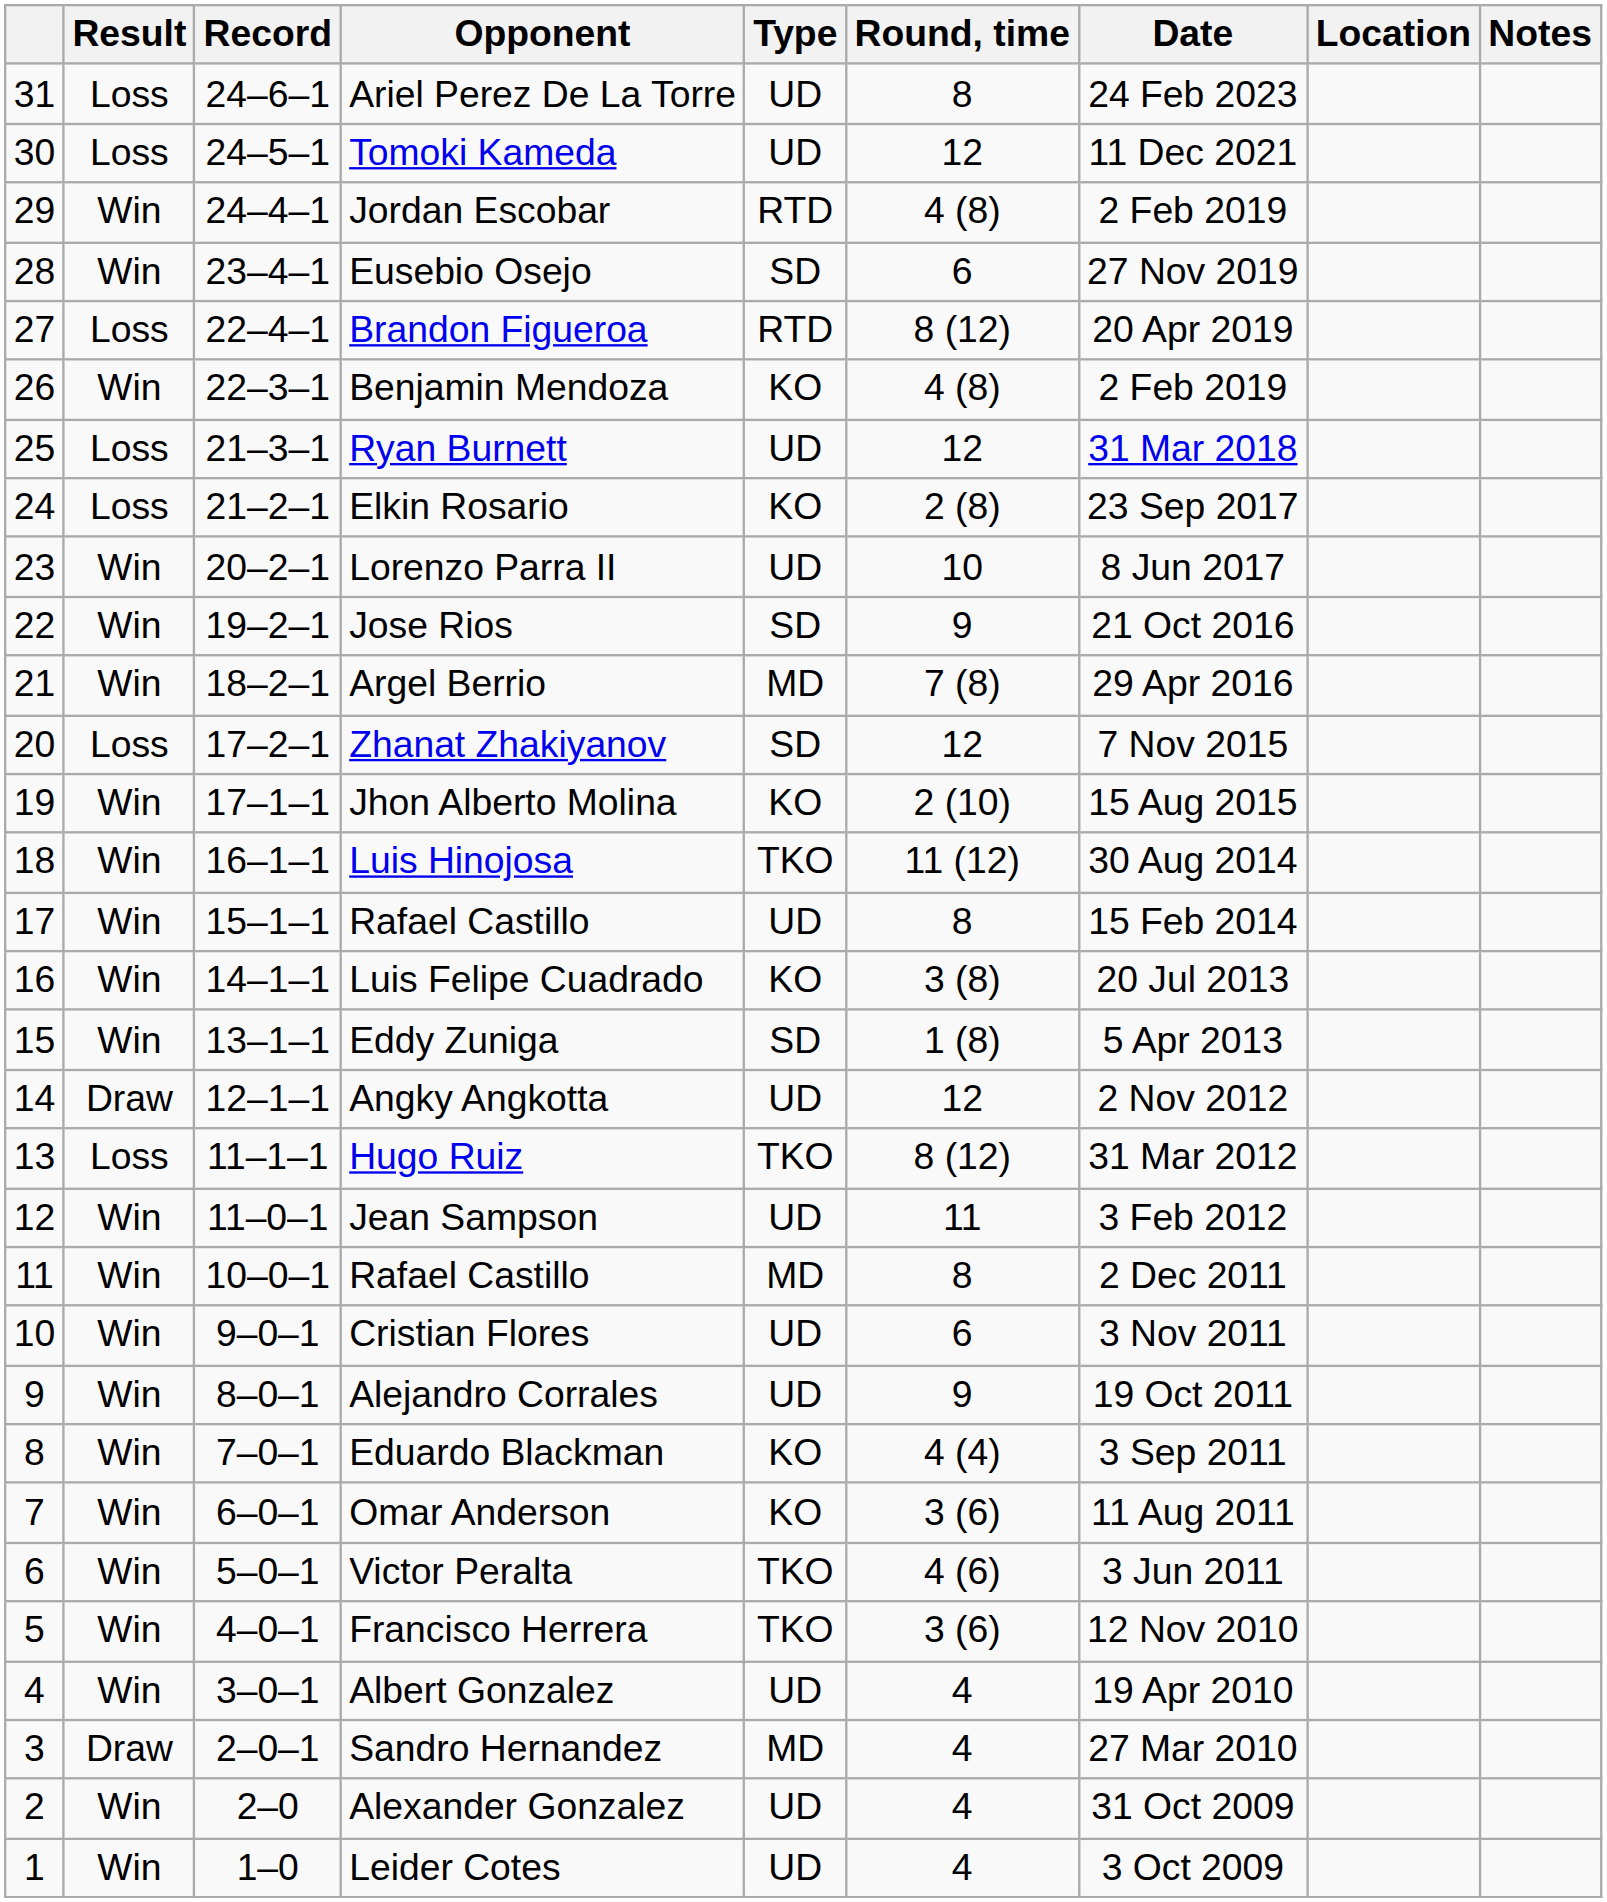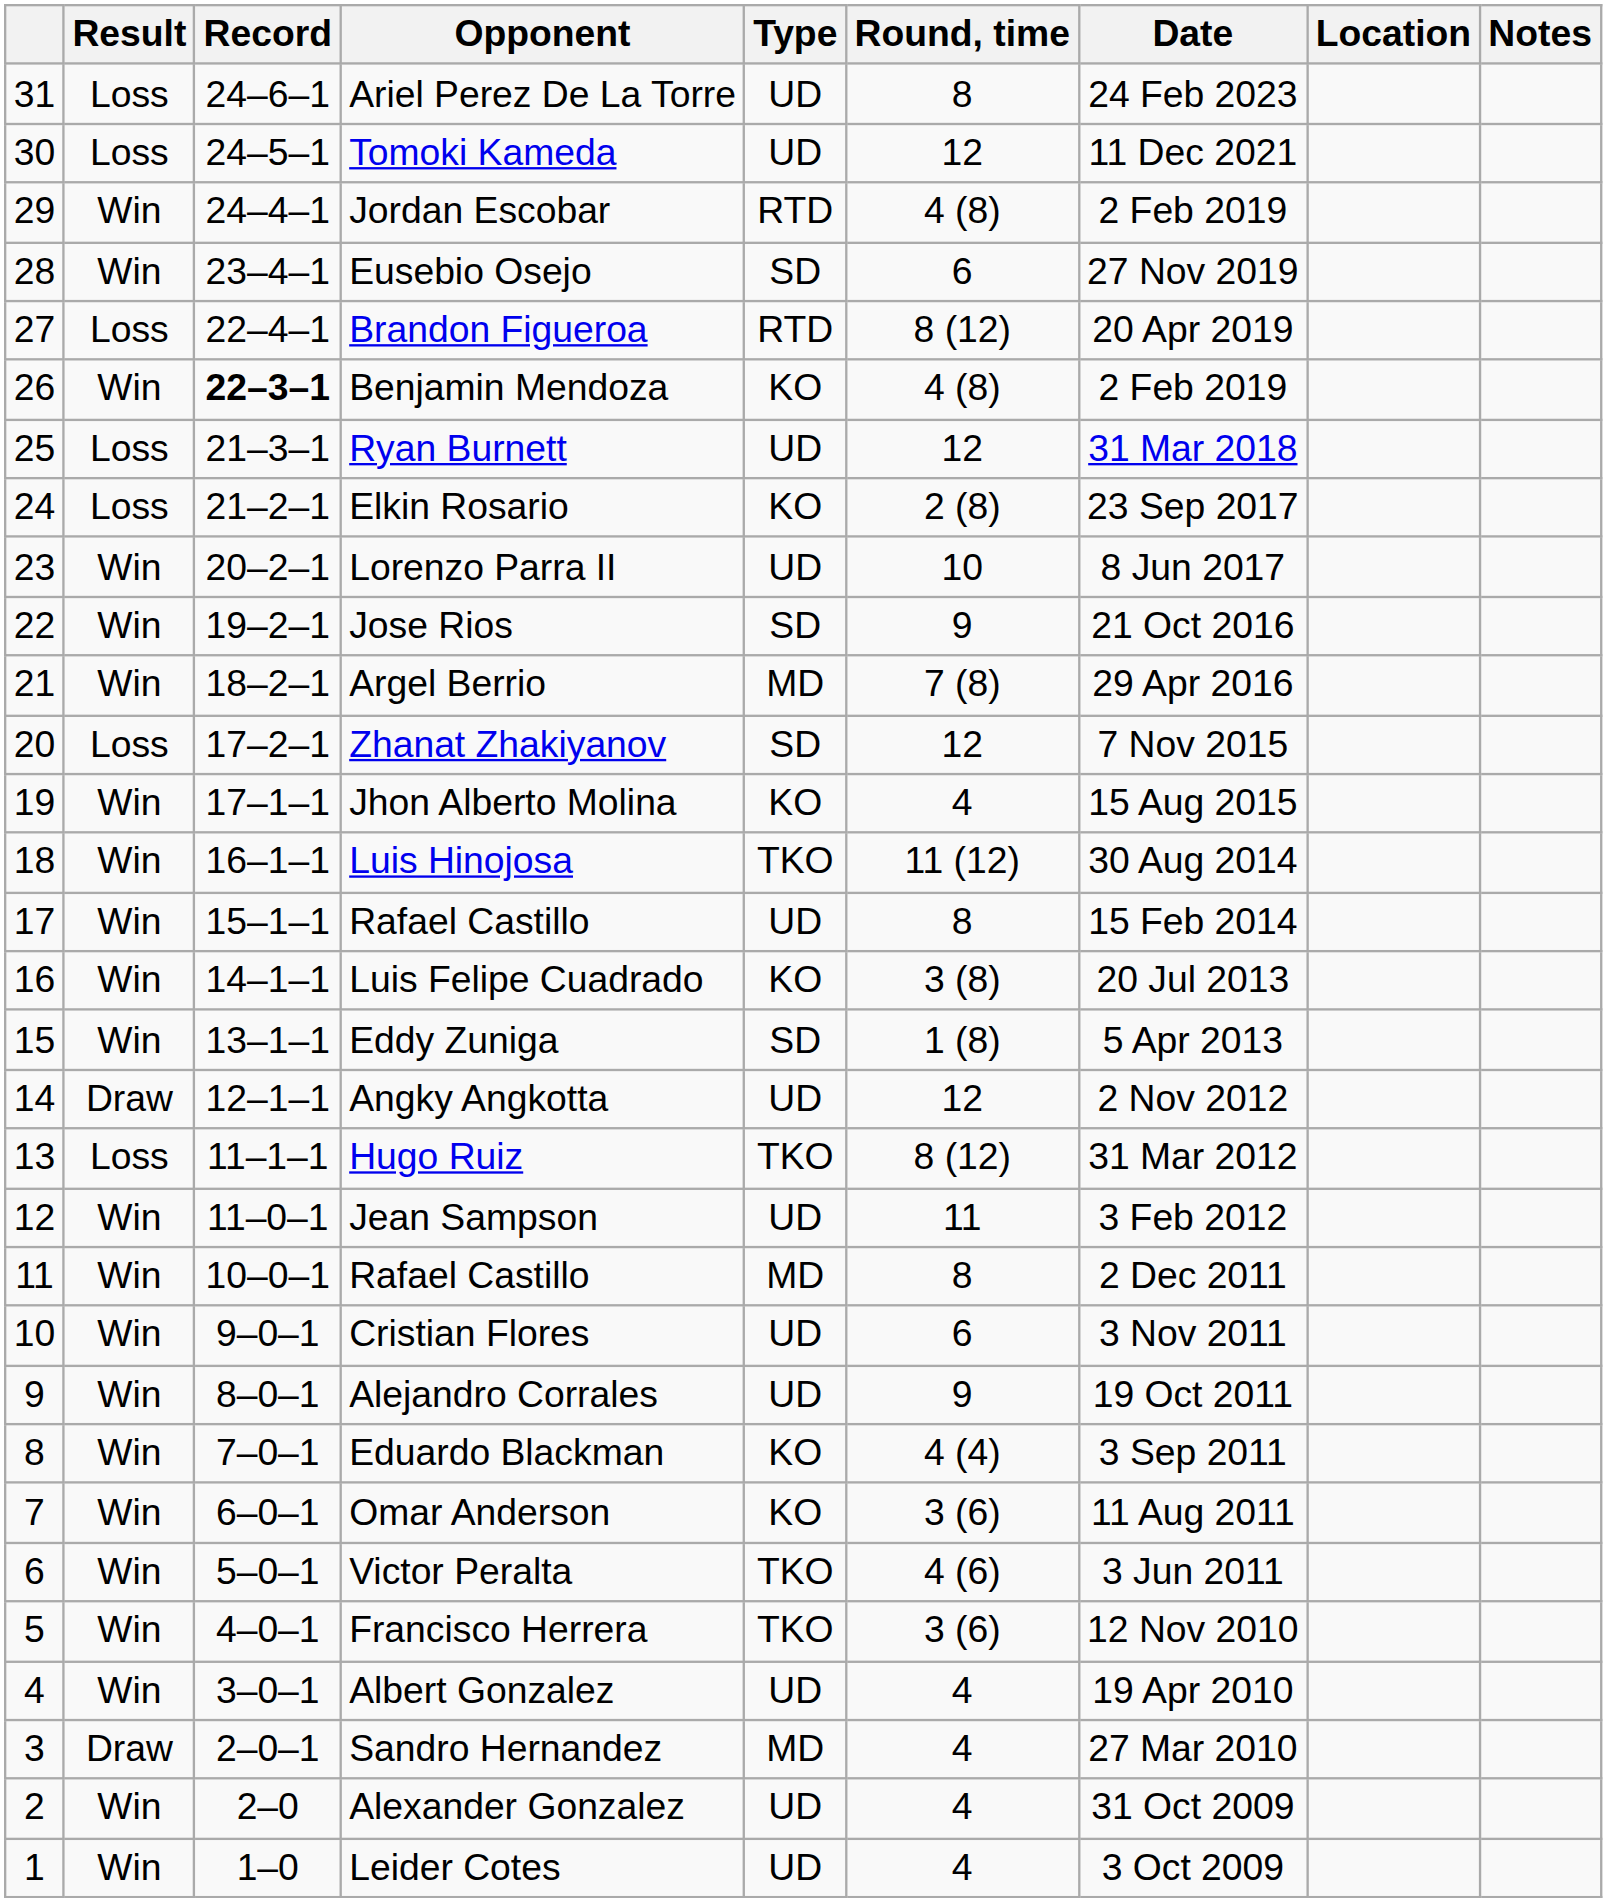 <table class=wikitable style=text-align:center>
 <tr>
 <th></th>
 <th>Result</th>
 <th>Record</th>
 <th>Opponent</th>
 <th>Type</th>
 <th>Round, time</th>
 <th>Date</th>
 <th>Location</th>
 <th>Notes</th>
 </tr>
 <tr>
 <td>31</td>
 <td>Loss</td>
 <td>24–6–1</td>
 <td align=left>Ariel Perez De La Torre</td>
 <td>UD</td>
 <td>8</td>
 <td>24 Feb 2023</td>
 <td align=left></td>
 <td align=left></td>
 </tr>
 <tr>
 <td>30</td>
 <td>Loss</td>
 <td>24–5–1</td>
 <td align=left><a href='#'>Tomoki Kameda</a></td>
 <td>UD</td>
 <td>12</td>
 <td>11 Dec 2021</td>
 <td align=left></td>
 <td align=left></td>
 </tr>
 <tr>
 <td>29</td>
 <td>Win</td>
 <td>24–4–1</td>
 <td align=left>Jordan Escobar</td>
 <td>RTD</td>
 <td>4 (8)</td>
 <td>2 Feb 2019</td>
 <td align=left></td>
 <td align=left></td>
 </tr>
 <tr>
 <td>28</td>
 <td>Win</td>
 <td>23–4–1</td>
 <td align=left>Eusebio Osejo</td>
 <td>SD</td>
 <td>6</td>
 <td>27 Nov 2019</td>
 <td align=left></td>
 <td align=left></td>
 </tr>
 <tr>
 <td>27</td>
 <td>Loss</td>
 <td>22–4–1</td>
 <td align=left><a href='#'>Brandon Figueroa</a></td>
 <td>RTD</td>
 <td>8 (12)</td>
 <td>20 Apr 2019</td>
 <td align=left></td>
 <td align=left></td>
 </tr>
 <tr>
 <td>26</td>
 <td>Win</td>
-<td>22–3–1</td>
+<td><strong>22–3–1</strong></td>
 <td align=left>Benjamin Mendoza</td>
 <td>KO</td>
 <td>4 (8)</td>
 <td>2 Feb 2019</td>
 <td align=left></td>
 <td align=left></td>
 </tr>
 <tr>
 <td>25</td>
 <td>Loss</td>
 <td>21–3–1</td>
 <td align=left><a href='#'>Ryan Burnett</a></td>
 <td>UD</td>
 <td>12</td>
 <td><a href='#'>31 Mar 2018</a></td>
 <td align=left></td>
 <td align=left></td>
 </tr>
 <tr>
 <td>24</td>
 <td>Loss</td>
 <td>21–2–1</td>
 <td align=left>Elkin Rosario</td>
 <td>KO</td>
 <td>2 (8)</td>
 <td>23 Sep 2017</td>
 <td align=left></td>
 <td align=left></td>
 </tr>
 <tr>
 <td>23</td>
 <td>Win</td>
 <td>20–2–1</td>
 <td align=left>Lorenzo Parra II</td>
 <td>UD</td>
 <td>10</td>
 <td>8 Jun 2017</td>
 <td align=left></td>
 <td align=left></td>
 </tr>
 <tr>
 <td>22</td>
 <td>Win</td>
 <td>19–2–1</td>
 <td align=left>Jose Rios</td>
 <td>SD</td>
 <td>9</td>
 <td>21 Oct 2016</td>
 <td align=left></td>
 <td align=left></td>
 </tr>
 <tr>
 <td>21</td>
 <td>Win</td>
 <td>18–2–1</td>
 <td align=left>Argel Berrio</td>
 <td>MD</td>
 <td>7 (8)</td>
 <td>29 Apr 2016</td>
 <td align=left></td>
 <td align=left></td>
 </tr>
 <tr>
 <td>20</td>
 <td>Loss</td>
 <td>17–2–1</td>
 <td align=left><a href='#'>Zhanat Zhakiyanov</a></td>
 <td>SD</td>
 <td>12</td>
 <td>7 Nov 2015</td>
 <td align=left></td>
 <td align=left></td>
 </tr>
 <tr>
 <td>19</td>
 <td>Win</td>
 <td>17–1–1</td>
 <td align=left>Jhon Alberto Molina</td>
 <td>KO</td>
-<td>2 (10)</td>
+<td>4</td>
 <td>15 Aug 2015</td>
 <td align=left></td>
 <td align=left></td>
 </tr>
 <tr>
 <td>18</td>
 <td>Win</td>
 <td>16–1–1</td>
 <td align=left><a href='#'>Luis Hinojosa</a></td>
 <td>TKO</td>
 <td>11 (12)</td>
 <td>30 Aug 2014</td>
 <td align=left></td>
 <td align=left></td>
 </tr>
 <tr>
 <td>17</td>
 <td>Win</td>
 <td>15–1–1</td>
 <td align=left>Rafael Castillo</td>
 <td>UD</td>
 <td>8</td>
 <td>15 Feb 2014</td>
 <td align=left></td>
 <td align=left></td>
 </tr>
 <tr>
 <td>16</td>
 <td>Win</td>
 <td>14–1–1</td>
 <td align=left>Luis Felipe Cuadrado</td>
 <td>KO</td>
 <td>3 (8)</td>
 <td>20 Jul 2013</td>
 <td align=left></td>
 <td align=left></td>
 </tr>
 <tr>
 <td>15</td>
 <td>Win</td>
 <td>13–1–1</td>
 <td align=left>Eddy Zuniga</td>
 <td>SD</td>
 <td>1 (8)</td>
 <td>5 Apr 2013</td>
 <td align=left></td>
 <td align=left></td>
 </tr>
 <tr>
 <td>14</td>
 <td>Draw</td>
 <td>12–1–1</td>
 <td align=left>Angky Angkotta</td>
 <td>UD</td>
 <td>12</td>
 <td>2 Nov 2012</td>
 <td align=left></td>
 <td align=left></td>
 </tr>
 <tr>
 <td>13</td>
 <td>Loss</td>
 <td>11–1–1</td>
 <td align=left><a href='#'>Hugo Ruiz</a></td>
 <td>TKO</td>
 <td>8 (12)</td>
 <td>31 Mar 2012</td>
 <td align=left></td>
 <td align=left></td>
 </tr>
 <tr>
 <td>12</td>
 <td>Win</td>
 <td>11–0–1</td>
 <td align=left>Jean Sampson</td>
 <td>UD</td>
 <td>11</td>
 <td>3 Feb 2012</td>
 <td align=left></td>
 <td align=left></td>
 </tr>
 <tr>
 <td>11</td>
 <td>Win</td>
 <td>10–0–1</td>
 <td align=left>Rafael Castillo</td>
 <td>MD</td>
 <td>8</td>
 <td>2 Dec 2011</td>
 <td align=left></td>
 <td align=left></td>
 </tr>
 <tr>
 <td>10</td>
 <td>Win</td>
 <td>9–0–1</td>
 <td align=left>Cristian Flores</td>
 <td>UD</td>
 <td>6</td>
 <td>3 Nov 2011</td>
 <td align=left></td>
 <td align=left></td>
 </tr>
 <tr>
 <td>9</td>
 <td>Win</td>
 <td>8–0–1</td>
 <td align=left>Alejandro Corrales</td>
 <td>UD</td>
 <td>9</td>
 <td>19 Oct 2011</td>
 <td align=left></td>
 <td align=left></td>
 </tr>
 <tr>
 <td>8</td>
 <td>Win</td>
 <td>7–0–1</td>
 <td align=left>Eduardo Blackman</td>
 <td>KO</td>
 <td>4 (4)</td>
 <td>3 Sep 2011</td>
 <td align=left></td>
 <td align=left></td>
 </tr>
 <tr>
 <td>7</td>
 <td>Win</td>
 <td>6–0–1</td>
 <td align=left>Omar Anderson</td>
 <td>KO</td>
 <td>3 (6)</td>
 <td>11 Aug 2011</td>
 <td align=left></td>
 <td align=left></td>
 </tr>
 <tr>
 <td>6</td>
 <td>Win</td>
 <td>5–0–1</td>
 <td align=left>Victor Peralta</td>
 <td>TKO</td>
 <td>4 (6)</td>
 <td>3 Jun 2011</td>
 <td align=left></td>
 <td align=left></td>
 </tr>
 <tr>
 <td>5</td>
 <td>Win</td>
 <td>4–0–1</td>
 <td align=left>Francisco Herrera</td>
 <td>TKO</td>
 <td>3 (6)</td>
 <td>12 Nov 2010</td>
 <td align=left></td>
 <td align=left></td>
 </tr>
 <tr>
 <td>4</td>
 <td>Win</td>
 <td>3–0–1</td>
 <td align=left>Albert Gonzalez</td>
 <td>UD</td>
 <td>4</td>
 <td>19 Apr 2010</td>
 <td align=left></td>
 <td align=left></td>
 </tr>
 <tr>
 <td>3</td>
 <td>Draw</td>
 <td>2–0–1</td>
 <td align=left>Sandro Hernandez</td>
 <td>MD</td>
 <td>4</td>
 <td>27 Mar 2010</td>
 <td align=left></td>
 <td align=left></td>
 </tr>
 <tr>
 <td>2</td>
 <td>Win</td>
 <td>2–0</td>
 <td align=left>Alexander Gonzalez</td>
 <td>UD</td>
 <td>4</td>
 <td>31 Oct 2009</td>
 <td align=left></td>
 <td align=left></td>
 </tr>
 <tr>
 <td>1</td>
 <td>Win</td>
 <td>1–0</td>
 <td align=left>Leider Cotes</td>
 <td>UD</td>
 <td>4</td>
 <td>3 Oct 2009</td>
 <td align=left></td>
 <td align=left></td>
 </tr>
 </table>
